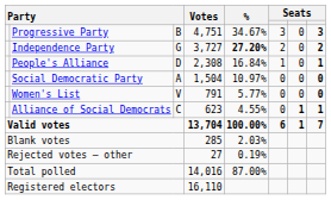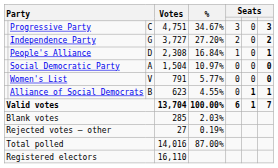 <table class="wikitable" border="1" style="text-align:right;">
 <tr>
 <th style="text-align:left;" valign=bottom rowspan=2 colspan=3>Party</th>
 <th align=center valign=bottom rowspan=2 width="50">Votes</th>
 <th align=center valign=bottom rowspan=2 width="50">%</th>
 <th colspan=3>Seats</th>
 </tr>
 <tr>
 <th align=center valign=bottom width="20"><small></small></th>
 <th align=center valign=bottom width="20"><small><a href='#'></a></small></th>
 <th align=center valign=bottom width="20"><small></small></th>
 </tr>
 <tr>
 <td></td>
 <td align=left><a href='#'>Progressive Party</a></td>
-<td align=left>B</td>
+<td align=left>C</td>
 <td>4,751</td>
 <td>34.67%</td>
 <td>3</td>
 <td>0</td>
 <td><strong>3</strong></td>
 </tr>
 <tr>
 <td></td>
 <td align=left><a href='#'>Independence Party</a></td>
 <td align=left>G</td>
 <td>3,727</td>
-<td><strong>27.20%</strong></td>
+<td>27.20%</td>
 <td>2</td>
 <td>0</td>
 <td><strong>2</strong></td>
 </tr>
 <tr>
 <td></td>
 <td align=left><a href='#'>People's Alliance</a></td>
 <td align=left>D</td>
 <td>2,308</td>
 <td>16.84%</td>
 <td>1</td>
 <td>0</td>
 <td><strong>1</strong></td>
 </tr>
 <tr>
 <td></td>
 <td align=left><a href='#'>Social Democratic Party</a></td>
 <td align=left>A</td>
 <td>1,504</td>
 <td>10.97%</td>
 <td>0</td>
 <td>0</td>
 <td><strong>0</strong></td>
 </tr>
 <tr>
 <td></td>
 <td align=left><a href='#'>Women's List</a></td>
 <td align=left>V</td>
 <td>791</td>
 <td>5.77%</td>
 <td>0</td>
 <td>0</td>
 <td><strong>0</strong></td>
 </tr>
 <tr>
 <td></td>
 <td align=left><a href='#'>Alliance of Social Democrats</a></td>
-<td align=left>C</td>
+<td align=left>B</td>
 <td>623</td>
 <td>4.55%</td>
 <td>0</td>
 <td><strong>1</strong></td>
 <td><strong>1</strong></td>
 </tr>
 <tr style="font-weight:bold">
 <td align=left colspan=3>Valid votes</td>
 <td>13,704</td>
 <td>100.00%</td>
 <td>6</td>
 <td>1</td>
 <td>7</td>
 </tr>
 <tr>
 <td align=left colspan=3>Blank votes</td>
 <td>285</td>
 <td>2.03%</td>
 <td></td>
 <td></td>
 <td></td>
 </tr>
 <tr>
 <td align=left colspan=3>Rejected votes – other</td>
 <td>27</td>
 <td>0.19%</td>
 <td></td>
 <td></td>
 <td></td>
 </tr>
 <tr>
 <td align=left colspan=3>Total polled</td>
 <td>14,016</td>
 <td>87.00%</td>
 <td></td>
 <td></td>
 <td></td>
 </tr>
 <tr>
 <td align=left colspan=3>Registered electors</td>
 <td>16,110</td>
 <td></td>
 <td></td>
 <td></td>
 <td></td>
 </tr>
 </table>
